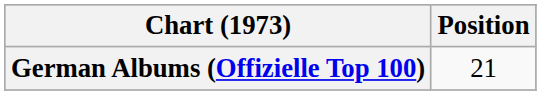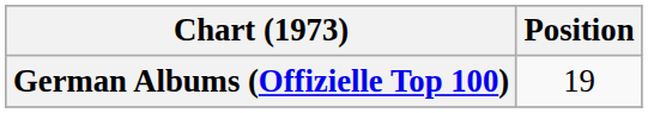 <table class="wikitable plainrowheaders" style="text-align:center">
 <tr>
 <th scope="col">Chart (1973)</th>
 <th scope="col">Position</th>
 </tr>
 <tr>
 <th scope="row">German Albums (<a href='#'>Offizielle Top 100</a>)</th>
-<td>21</td>
+<td>19</td>
 </tr>
 </table>
